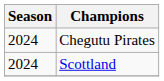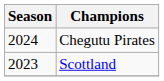 <table class="wikitable sortable">
 <tr>
 <th>Season</th>
 <th>Champions</th>
 </tr>
 <tr>
 <td>2024</td>
 <td>Chegutu Pirates</td>
 </tr>
 <tr>
-<td>2024</td>
+<td>2023</td>
 <td><a href='#'>Scottland</a></td>
 </tr>
 <tr>
 </tr>
 </table>
